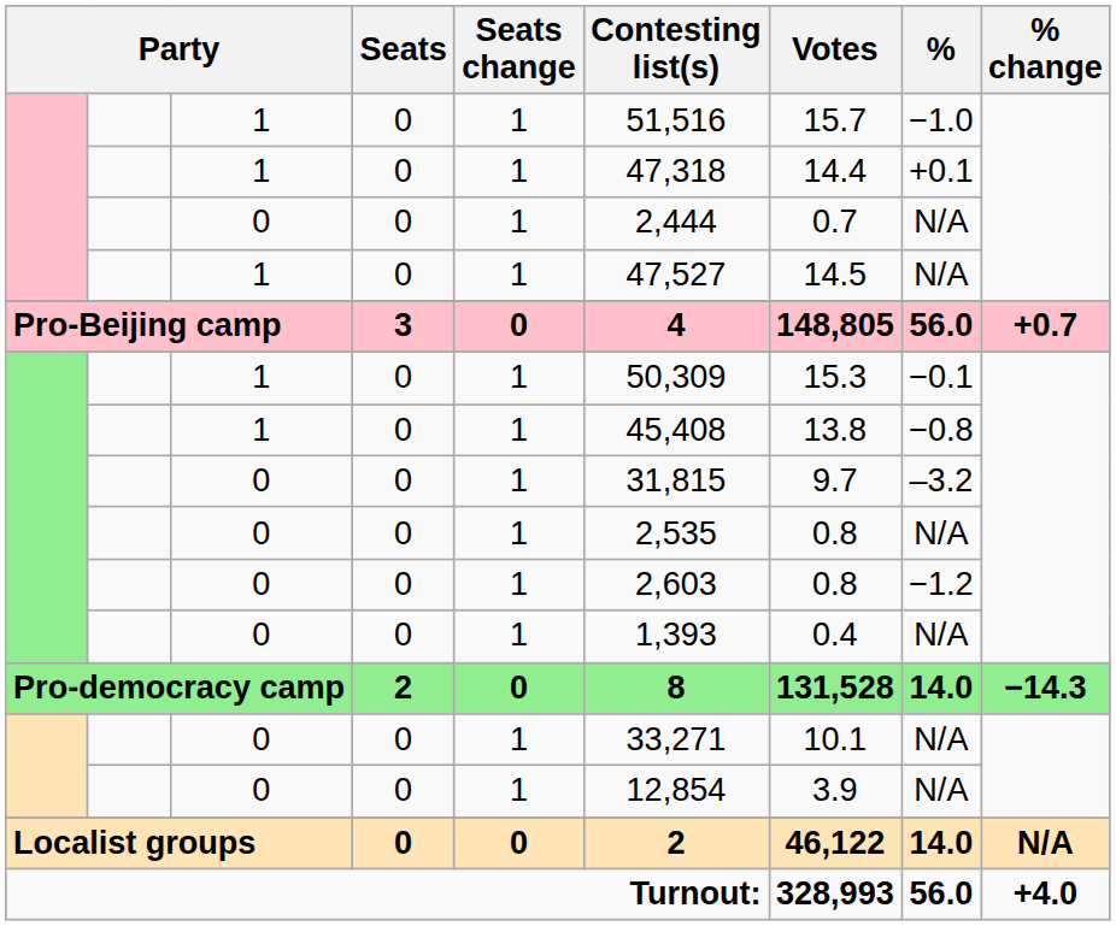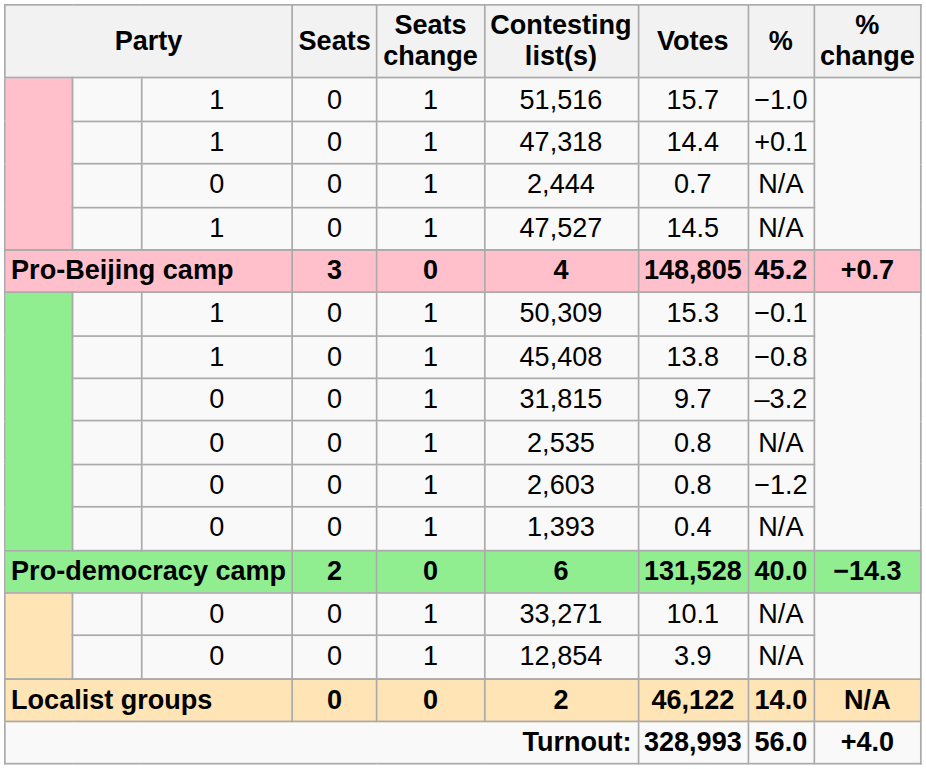 <table class="wikitable">
 <tr>
 <th colspan="3" rowspan="1" align="center">Party</th>
 <th align="center">Seats</th>
 <th align="center">Seats<br>change</th>
 <th align="center">Contesting<br>list(s)</th>
 <th align="center">Votes</th>
 <th align="center">%</th>
 <th align="center">%<br>change</th>
 </tr>
 <tr>
 <td bgcolor="Pink" rowspan="4"></td>
 <td></td>
 <td align="center">1</td>
 <td align="center">0</td>
 <td align="center">1</td>
 <td align="center">51,516</td>
 <td align="center">15.7</td>
 <td align="center">−1.0</td>
 </tr>
 <tr>
 <td></td>
 <td align="center">1</td>
 <td align="center">0</td>
 <td align="center">1</td>
 <td align="center">47,318</td>
 <td align="center">14.4</td>
 <td align="center">+0.1</td>
 </tr>
 <tr>
 <td></td>
 <td align="center">0</td>
 <td align="center">0</td>
 <td align="center">1</td>
 <td align="center">2,444</td>
 <td align="center">0.7</td>
 <td align="center">N/A</td>
 </tr>
 <tr>
 <td></td>
 <td align="center">1</td>
 <td align="center">0</td>
 <td align="center">1</td>
 <td align="center">47,527</td>
 <td align="center">14.5</td>
 <td align="center">N/A</td>
 </tr>
 <tr>
 </tr>
 <tr bgcolor="Pink">
 <td colspan=3><strong>Pro-Beijing camp</strong></td>
 <td align="center"><strong>3</strong></td>
 <td align="center"><strong>0</strong></td>
 <td align="center"><strong>4</strong></td>
 <td align="center"><strong>148,805</strong></td>
-<td align="center"><strong>56.0</strong></td>
+<td align="center"><strong>45.2</strong></td>
 <td align="center"><strong>+0.7</strong></td>
 </tr>
 <tr>
 <td bgcolor="LightGreen" rowspan="6"></td>
 <td></td>
 <td align="center">1</td>
 <td align="center">0</td>
 <td align="center">1</td>
 <td align="center">50,309</td>
 <td align="center">15.3</td>
 <td align="center">−0.1</td>
 </tr>
 <tr>
 <td></td>
 <td align="center">1</td>
 <td align="center">0</td>
 <td align="center">1</td>
 <td align="center">45,408</td>
 <td align="center">13.8</td>
 <td align="center">−0.8</td>
 </tr>
 <tr>
 <td></td>
 <td align="center">0</td>
 <td align="center">0</td>
 <td align="center">1</td>
 <td align="center">31,815</td>
 <td align="center">9.7</td>
 <td align="center">–3.2</td>
 </tr>
 <tr>
 <td></td>
 <td align="center">0</td>
 <td align="center">0</td>
 <td align="center">1</td>
 <td align="center">2,535</td>
 <td align="center">0.8</td>
 <td align="center">N/A</td>
 </tr>
 <tr>
 <td></td>
 <td align="center">0</td>
 <td align="center">0</td>
 <td align="center">1</td>
 <td align="center">2,603</td>
 <td align="center">0.8</td>
 <td align="center">−1.2</td>
 </tr>
 <tr>
 <td></td>
 <td align="center">0</td>
 <td align="center">0</td>
 <td align="center">1</td>
 <td align="center">1,393</td>
 <td align="center">0.4</td>
 <td align="center">N/A</td>
 </tr>
 <tr bgcolor="LightGreen">
 <td colspan=3><strong>Pro-democracy camp</strong></td>
 <td align="center"><strong>2</strong></td>
 <td align="center"><strong>0</strong></td>
-<td align="center"><strong>8</strong></td>
+<td align="center"><strong>6</strong></td>
 <td align="center"><strong>131,528</strong></td>
-<td align="center"><strong>14.0</strong></td>
+<td align="center"><strong>40.0</strong></td>
 <td align="center"><strong>−14.3</strong></td>
 </tr>
 <tr>
 <td bgcolor="Moccasin" rowspan="2"></td>
 <td></td>
 <td align="center">0</td>
 <td align="center">0</td>
 <td align="center">1</td>
 <td align="center">33,271</td>
 <td align="center">10.1</td>
 <td align="center">N/A</td>
 </tr>
 <tr>
 <td></td>
 <td align="center">0</td>
 <td align="center">0</td>
 <td align="center">1</td>
 <td align="center">12,854</td>
 <td align="center">3.9</td>
 <td align="center">N/A</td>
 </tr>
 <tr>
 </tr>
 <tr bgcolor="Moccasin">
 <td colspan=3><strong>Localist groups</strong></td>
 <td align="center"><strong>0</strong></td>
 <td align="center"><strong>0</strong></td>
 <td align="center"><strong>2</strong></td>
 <td align="center"><strong>46,122</strong></td>
 <td align="center"><strong>14.0</strong></td>
 <td align="center"><strong>N/A</strong></td>
 </tr>
 <tr>
 <td colspan="6" rowspan="1" align="right"><strong>Turnout:</strong></td>
 <td align="center"><strong>328,993</strong></td>
 <td align="center"><strong>56.0</strong></td>
 <td align="center"><strong>+4.0</strong></td>
 </tr>
 </table>
